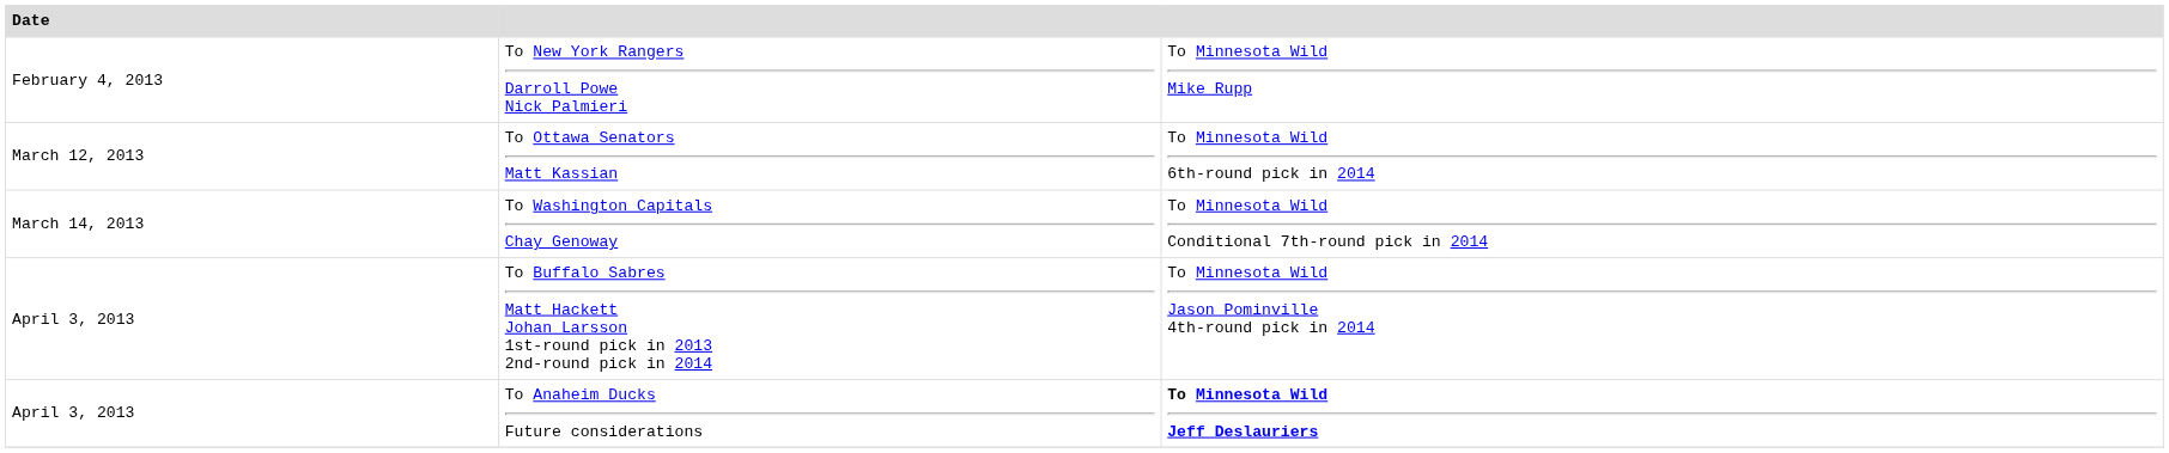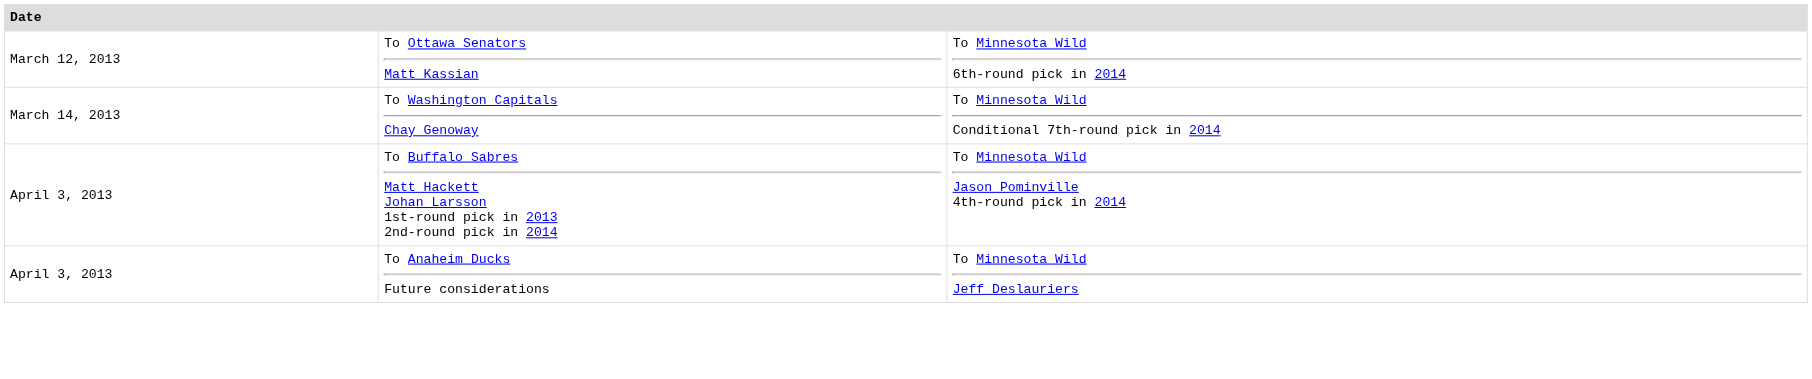 <table border=1 style="border-collapse:collapse" bordercolor="#DFDFDF" cellpadding="5" width=90%>
 <tr bgcolor="#dddddd">
 <td><strong>Date</strong></td>
 <th colspan="2"></th>
-</tr>
-<tr>
-<td>February 4, 2013</td>
-<td valign="top">To <a href='#'>New York Rangers</a> <hr><a href='#'>Darroll Powe</a><br><a href='#'>Nick Palmieri</a></td>
-<td valign="top">To <a href='#'>Minnesota Wild</a> <hr><a href='#'>Mike Rupp</a></td>
 </tr>
 <tr>
 <td>March 12, 2013</td>
 <td valign="top">To <a href='#'>Ottawa Senators</a> <hr><a href='#'>Matt Kassian</a></td>
 <td valign="top">To <a href='#'>Minnesota Wild</a> <hr>6th-round pick in <a href='#'>2014</a></td>
 </tr>
 <tr>
 <td>March 14, 2013</td>
 <td valign="top">To <a href='#'>Washington Capitals</a> <hr><a href='#'>Chay Genoway</a></td>
 <td valign="top">To <a href='#'>Minnesota Wild</a> <hr>Conditional 7th-round pick in <a href='#'>2014</a></td>
 </tr>
 <tr>
 <td>April 3, 2013</td>
 <td valign="top">To <a href='#'>Buffalo Sabres</a> <hr><a href='#'>Matt Hackett</a><br><a href='#'>Johan Larsson</a><br>1st-round pick in <a href='#'>2013</a><br>2nd-round pick in <a href='#'>2014</a></td>
 <td valign="top">To <a href='#'>Minnesota Wild</a> <hr><a href='#'>Jason Pominville</a><br>4th-round pick in <a href='#'>2014</a></td>
 </tr>
 <tr>
 <td>April 3, 2013</td>
 <td valign="top">To <a href='#'>Anaheim Ducks</a> <hr>Future considerations</td>
-<td valign="top"><strong>To <a href='#'>Minnesota Wild</a> <hr><a href='#'>Jeff Deslauriers</a></strong></td>
+<td valign="top">To <a href='#'>Minnesota Wild</a> <hr><a href='#'>Jeff Deslauriers</a></td>
 </tr>
 <tr>
 </tr>
 </table>
